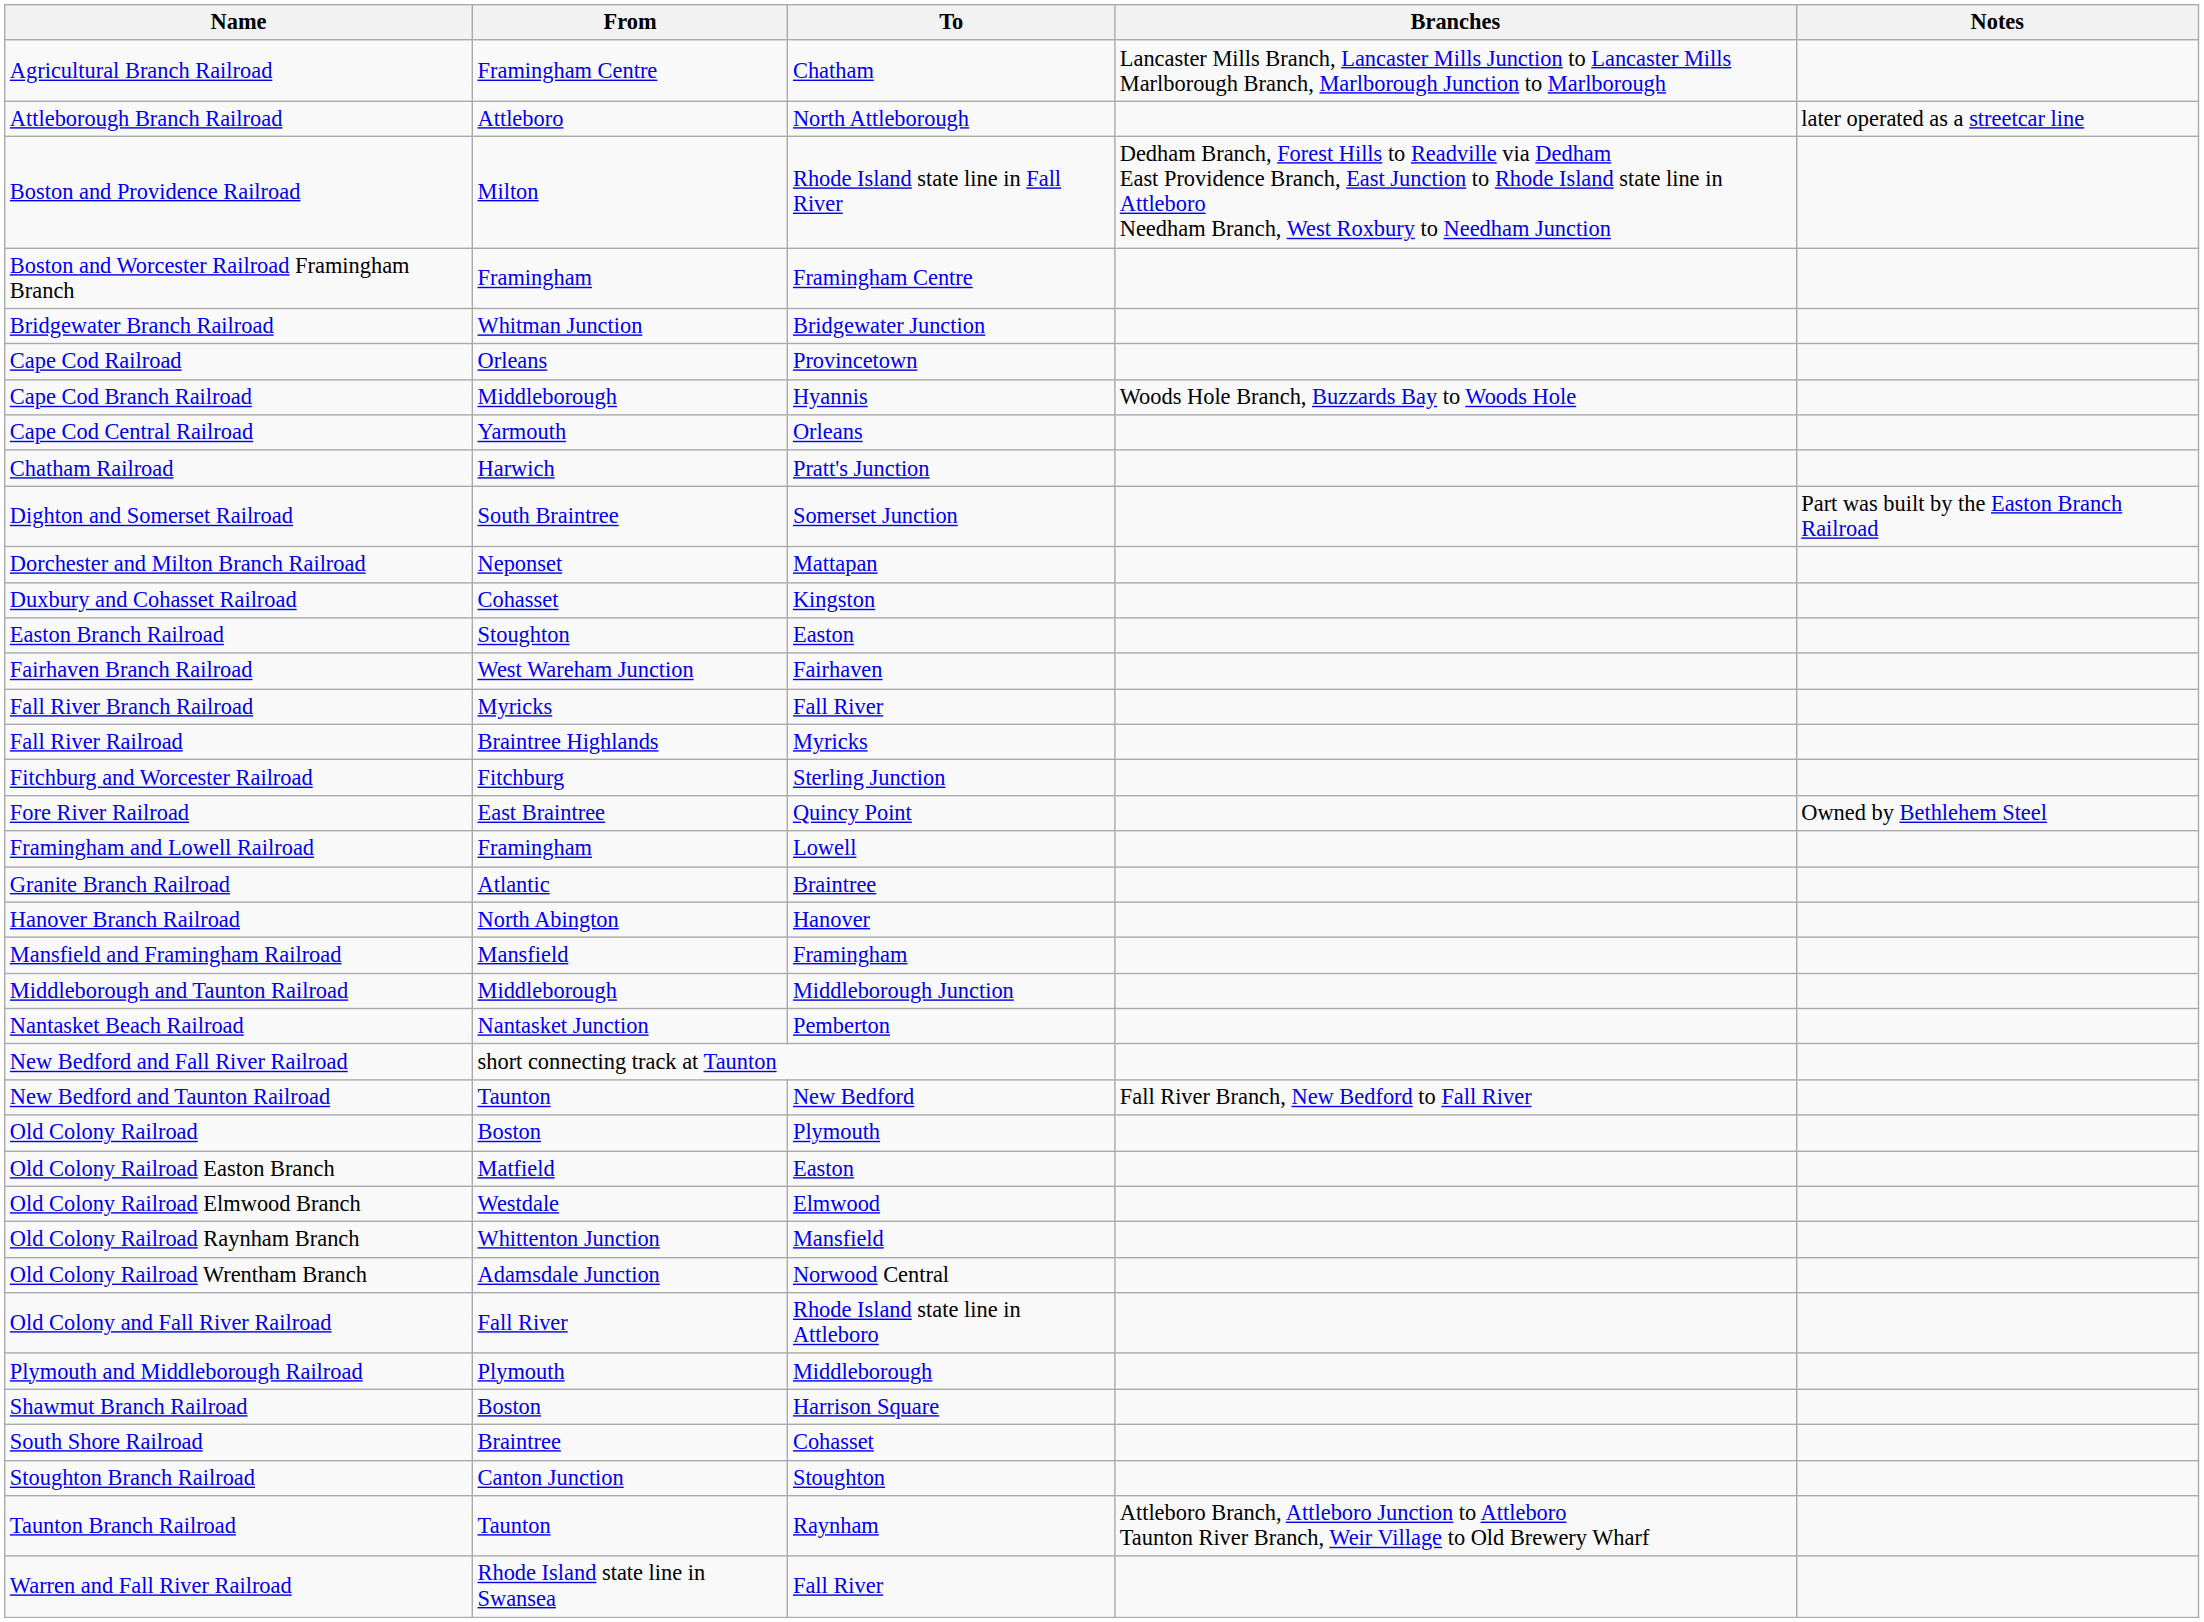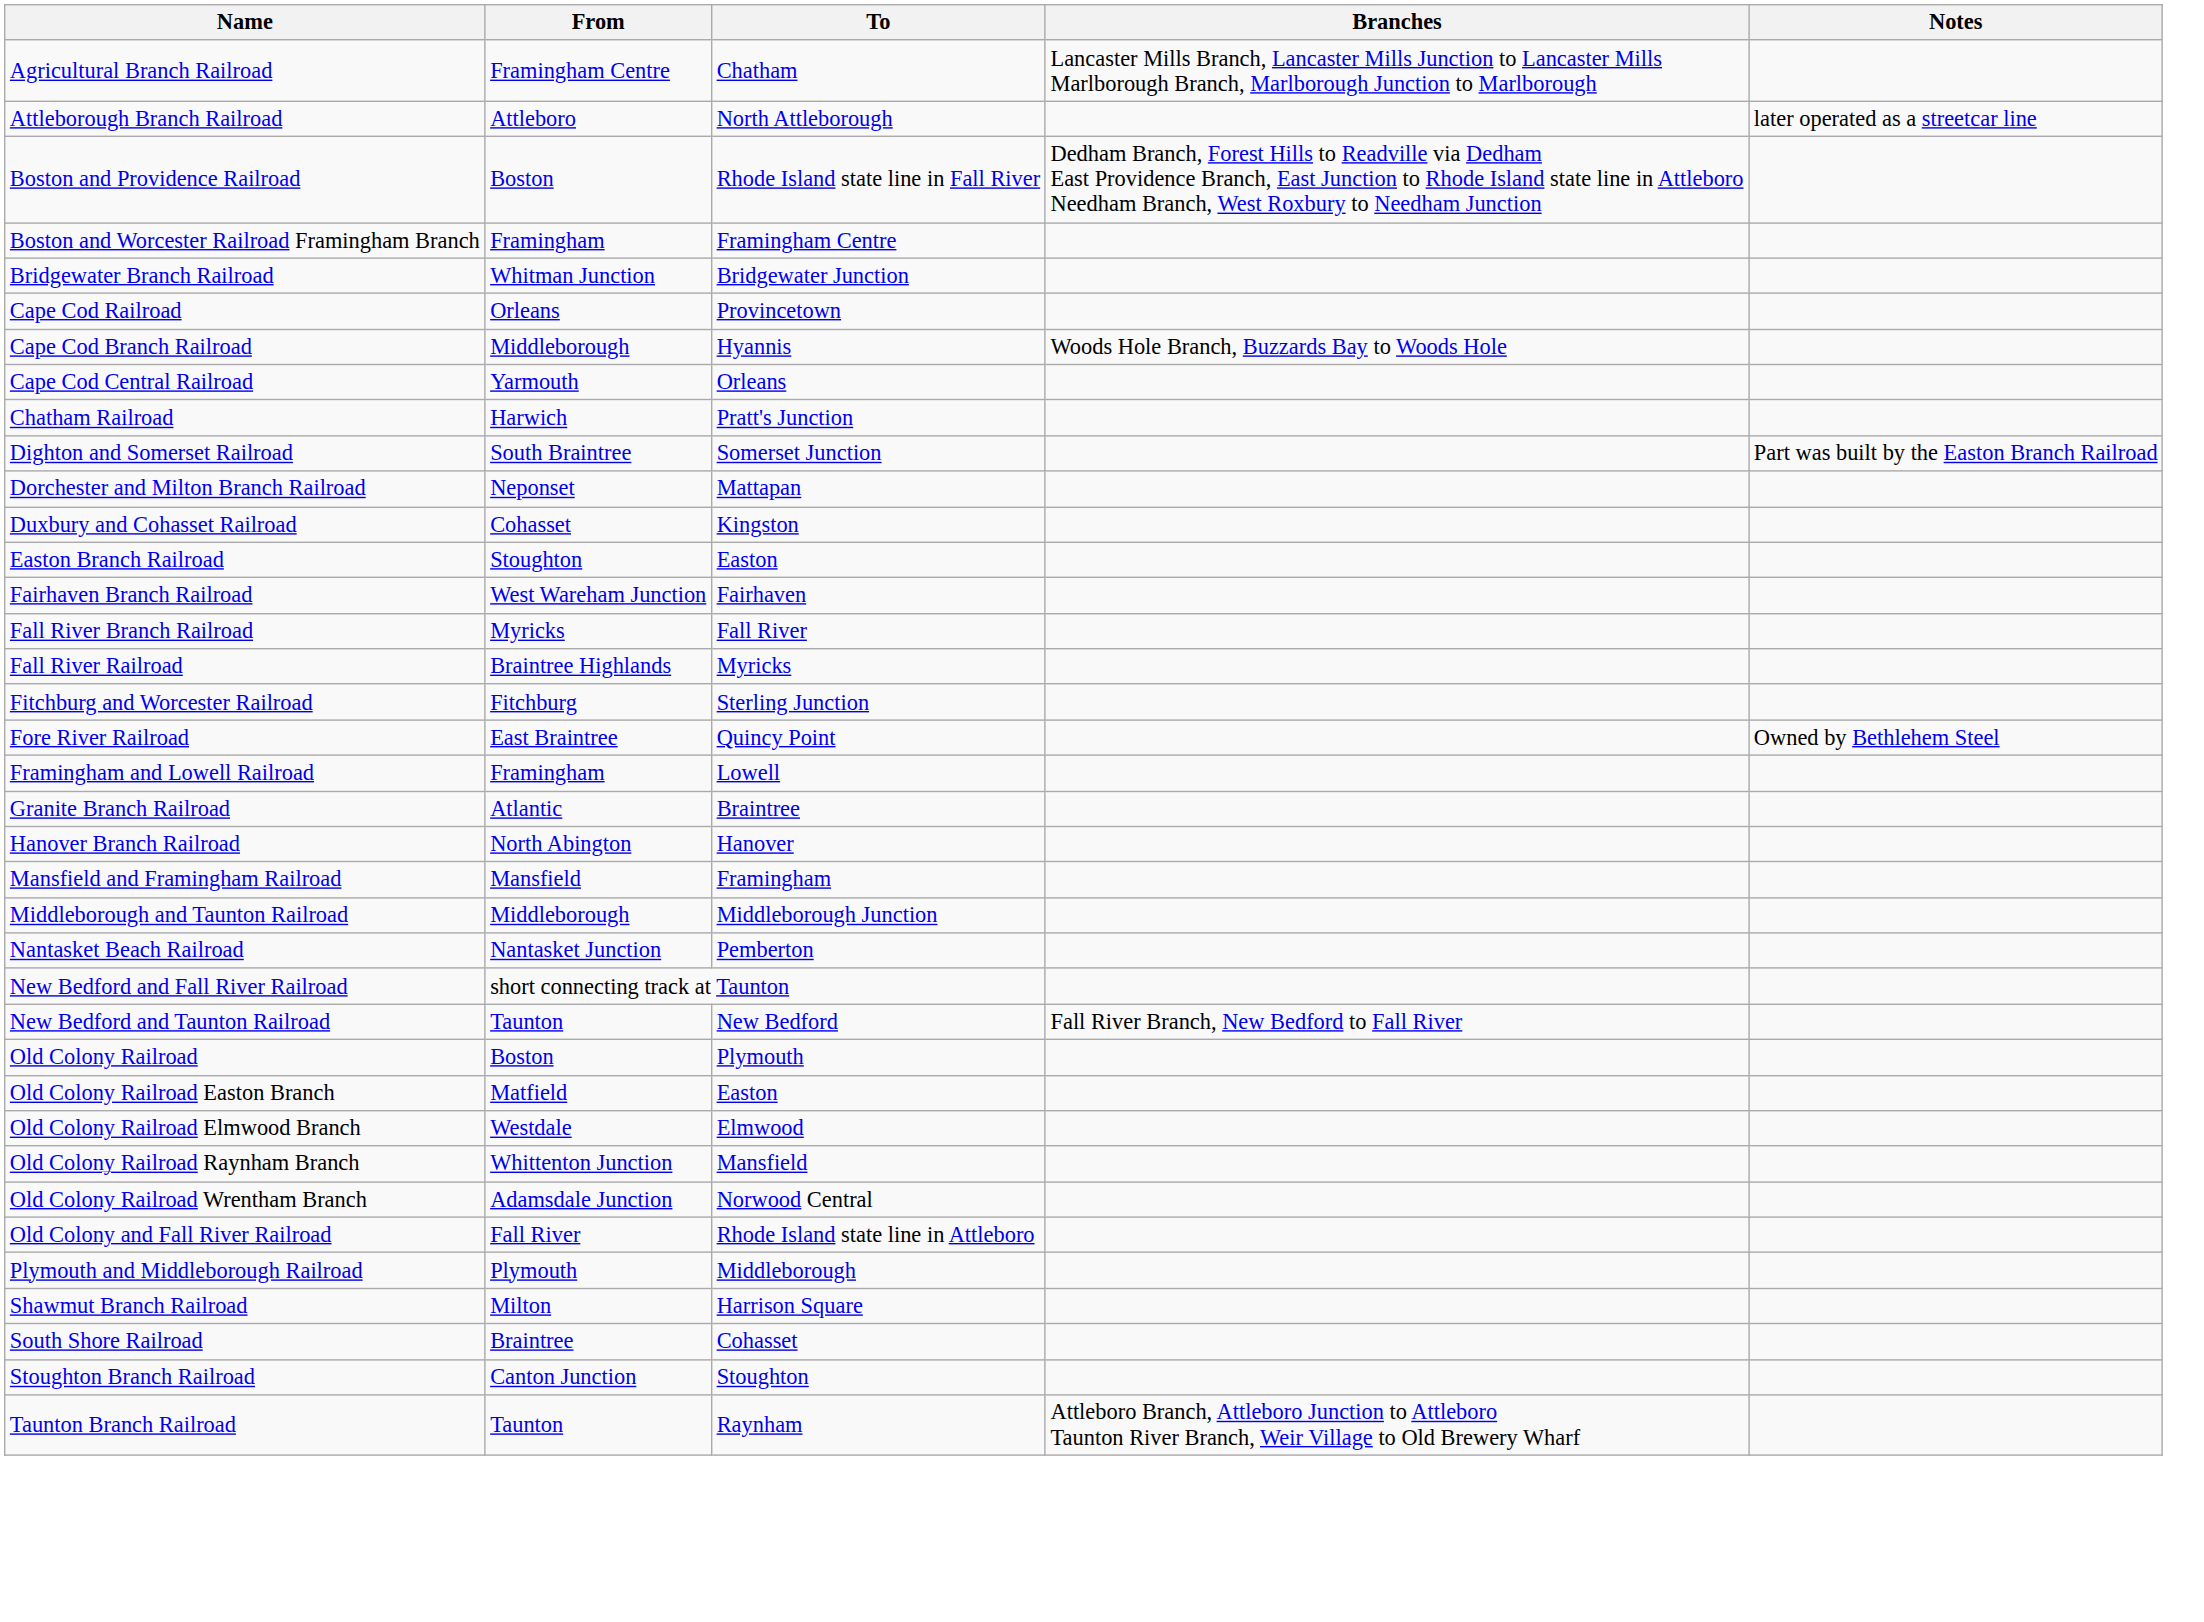 <table class="wikitable">
 <tr>
 <th>Name</th>
 <th>From</th>
 <th>To</th>
 <th>Branches</th>
 <th>Notes</th>
 </tr>
 <tr>
 <td><a href='#'>Agricultural Branch Railroad</a></td>
 <td><a href='#'>Framingham Centre</a></td>
 <td><a href='#'>Chatham</a></td>
 <td>Lancaster Mills Branch, <a href='#'>Lancaster Mills Junction</a> to <a href='#'>Lancaster Mills</a><br>Marlborough Branch, <a href='#'>Marlborough Junction</a> to <a href='#'>Marlborough</a></td>
 <td></td>
 </tr>
 <tr>
 <td><a href='#'>Attleborough Branch Railroad</a></td>
 <td><a href='#'>Attleboro</a></td>
 <td><a href='#'>North Attleborough</a></td>
 <td></td>
 <td>later operated as a <a href='#'>streetcar line</a></td>
 </tr>
 <tr>
 <td><a href='#'>Boston and Providence Railroad</a></td>
-<td><a href='#'>Milton</a></td>
+<td><a href='#'>Boston</a></td>
 <td><a href='#'>Rhode Island</a> state line in <a href='#'>Fall River</a></td>
 <td>Dedham Branch, <a href='#'>Forest Hills</a> to <a href='#'>Readville</a> via <a href='#'>Dedham</a><br>East Providence Branch, <a href='#'>East Junction</a> to <a href='#'>Rhode Island</a> state line in <a href='#'>Attleboro</a><br>Needham Branch, <a href='#'>West Roxbury</a> to <a href='#'>Needham Junction</a></td>
 <td></td>
 </tr>
 <tr>
 <td><a href='#'>Boston and Worcester Railroad</a> Framingham Branch</td>
 <td><a href='#'>Framingham</a></td>
 <td><a href='#'>Framingham Centre</a></td>
 <td></td>
 <td></td>
 </tr>
 <tr>
 <td><a href='#'>Bridgewater Branch Railroad</a></td>
 <td><a href='#'>Whitman Junction</a></td>
 <td><a href='#'>Bridgewater Junction</a></td>
 <td></td>
 <td></td>
 </tr>
 <tr>
 <td><a href='#'>Cape Cod Railroad</a></td>
 <td><a href='#'>Orleans</a></td>
 <td><a href='#'>Provincetown</a></td>
 <td></td>
 <td></td>
 </tr>
 <tr>
 <td><a href='#'>Cape Cod Branch Railroad</a></td>
 <td><a href='#'>Middleborough</a></td>
 <td><a href='#'>Hyannis</a></td>
 <td>Woods Hole Branch, <a href='#'>Buzzards Bay</a> to <a href='#'>Woods Hole</a></td>
 <td></td>
 </tr>
 <tr>
 <td><a href='#'>Cape Cod Central Railroad</a></td>
 <td><a href='#'>Yarmouth</a></td>
 <td><a href='#'>Orleans</a></td>
 <td></td>
 <td></td>
 </tr>
 <tr>
 <td><a href='#'>Chatham Railroad</a></td>
 <td><a href='#'>Harwich</a></td>
 <td><a href='#'>Pratt's Junction</a></td>
 <td></td>
 <td></td>
 </tr>
 <tr>
 <td><a href='#'>Dighton and Somerset Railroad</a></td>
 <td><a href='#'>South Braintree</a></td>
 <td><a href='#'>Somerset Junction</a></td>
 <td></td>
 <td>Part was built by the <a href='#'>Easton Branch Railroad</a></td>
 </tr>
 <tr>
 <td><a href='#'>Dorchester and Milton Branch Railroad</a></td>
 <td><a href='#'>Neponset</a></td>
 <td><a href='#'>Mattapan</a></td>
 <td></td>
 <td></td>
 </tr>
 <tr>
 <td><a href='#'>Duxbury and Cohasset Railroad</a></td>
 <td><a href='#'>Cohasset</a></td>
 <td><a href='#'>Kingston</a></td>
 <td></td>
 <td></td>
 </tr>
 <tr>
 <td><a href='#'>Easton Branch Railroad</a></td>
 <td><a href='#'>Stoughton</a></td>
 <td><a href='#'>Easton</a></td>
 <td></td>
 <td></td>
 </tr>
 <tr>
 <td><a href='#'>Fairhaven Branch Railroad</a></td>
 <td><a href='#'>West Wareham Junction</a></td>
 <td><a href='#'>Fairhaven</a></td>
 <td></td>
 <td></td>
 </tr>
 <tr>
 <td><a href='#'>Fall River Branch Railroad</a></td>
 <td><a href='#'>Myricks</a></td>
 <td><a href='#'>Fall River</a></td>
 <td></td>
 <td></td>
 </tr>
 <tr>
 <td><a href='#'>Fall River Railroad</a></td>
 <td><a href='#'>Braintree Highlands</a></td>
 <td><a href='#'>Myricks</a></td>
 <td></td>
 <td></td>
 </tr>
 <tr>
 <td><a href='#'>Fitchburg and Worcester Railroad</a></td>
 <td><a href='#'>Fitchburg</a></td>
 <td><a href='#'>Sterling Junction</a></td>
 <td></td>
 <td></td>
 </tr>
 <tr>
 <td><a href='#'>Fore River Railroad</a></td>
 <td><a href='#'>East Braintree</a></td>
 <td><a href='#'>Quincy Point</a></td>
 <td></td>
 <td>Owned by <a href='#'>Bethlehem Steel</a></td>
 </tr>
 <tr>
 <td><a href='#'>Framingham and Lowell Railroad</a></td>
 <td><a href='#'>Framingham</a></td>
 <td><a href='#'>Lowell</a></td>
 <td></td>
 <td></td>
 </tr>
 <tr>
 <td><a href='#'>Granite Branch Railroad</a></td>
 <td><a href='#'>Atlantic</a></td>
 <td><a href='#'>Braintree</a></td>
 <td></td>
 <td></td>
 </tr>
 <tr>
 <td><a href='#'>Hanover Branch Railroad</a></td>
 <td><a href='#'>North Abington</a></td>
 <td><a href='#'>Hanover</a></td>
 <td></td>
 <td></td>
 </tr>
 <tr>
 <td><a href='#'>Mansfield and Framingham Railroad</a></td>
 <td><a href='#'>Mansfield</a></td>
 <td><a href='#'>Framingham</a></td>
 <td></td>
 <td></td>
 </tr>
 <tr>
 <td><a href='#'>Middleborough and Taunton Railroad</a></td>
 <td><a href='#'>Middleborough</a></td>
 <td><a href='#'>Middleborough Junction</a></td>
 <td></td>
 <td></td>
 </tr>
 <tr>
 <td><a href='#'>Nantasket Beach Railroad</a></td>
 <td><a href='#'>Nantasket Junction</a></td>
 <td><a href='#'>Pemberton</a></td>
 <td></td>
 <td></td>
 </tr>
 <tr>
 <td><a href='#'>New Bedford and Fall River Railroad</a></td>
 <td colspan=2>short connecting track at <a href='#'>Taunton</a></td>
 <td></td>
 <td></td>
 </tr>
 <tr>
 <td><a href='#'>New Bedford and Taunton Railroad</a></td>
 <td><a href='#'>Taunton</a></td>
 <td><a href='#'>New Bedford</a></td>
 <td>Fall River Branch, <a href='#'>New Bedford</a> to <a href='#'>Fall River</a></td>
 <td></td>
 </tr>
 <tr>
 <td><a href='#'>Old Colony Railroad</a></td>
 <td><a href='#'>Boston</a></td>
 <td><a href='#'>Plymouth</a></td>
 <td></td>
 <td></td>
 </tr>
 <tr>
 <td><a href='#'>Old Colony Railroad</a> Easton Branch</td>
 <td><a href='#'>Matfield</a></td>
 <td><a href='#'>Easton</a></td>
 <td></td>
 <td></td>
 </tr>
 <tr>
 <td><a href='#'>Old Colony Railroad</a> Elmwood Branch</td>
 <td><a href='#'>Westdale</a></td>
 <td><a href='#'>Elmwood</a></td>
 <td></td>
 <td></td>
 </tr>
 <tr>
 <td><a href='#'>Old Colony Railroad</a> Raynham Branch</td>
 <td><a href='#'>Whittenton Junction</a></td>
 <td><a href='#'>Mansfield</a></td>
 <td></td>
 <td></td>
 </tr>
 <tr>
 <td><a href='#'>Old Colony Railroad</a> Wrentham Branch</td>
 <td><a href='#'>Adamsdale Junction</a></td>
 <td><a href='#'>Norwood</a> Central</td>
 <td></td>
 <td></td>
 </tr>
 <tr>
 <td><a href='#'>Old Colony and Fall River Railroad</a></td>
 <td><a href='#'>Fall River</a></td>
 <td><a href='#'>Rhode Island</a> state line in <a href='#'>Attleboro</a></td>
 <td></td>
 <td></td>
 </tr>
 <tr>
 <td><a href='#'>Plymouth and Middleborough Railroad</a></td>
 <td><a href='#'>Plymouth</a></td>
 <td><a href='#'>Middleborough</a></td>
 <td></td>
 <td></td>
 </tr>
 <tr>
 <td><a href='#'>Shawmut Branch Railroad</a></td>
-<td><a href='#'>Boston</a></td>
+<td><a href='#'>Milton</a></td>
 <td><a href='#'>Harrison Square</a></td>
 <td></td>
 <td></td>
 </tr>
 <tr>
 <td><a href='#'>South Shore Railroad</a></td>
 <td><a href='#'>Braintree</a></td>
 <td><a href='#'>Cohasset</a></td>
 <td></td>
 <td></td>
 </tr>
 <tr>
 <td><a href='#'>Stoughton Branch Railroad</a></td>
 <td><a href='#'>Canton Junction</a></td>
 <td><a href='#'>Stoughton</a></td>
 <td></td>
 <td></td>
 </tr>
 <tr>
 <td><a href='#'>Taunton Branch Railroad</a></td>
 <td><a href='#'>Taunton</a></td>
 <td><a href='#'>Raynham</a></td>
 <td>Attleboro Branch, <a href='#'>Attleboro Junction</a> to <a href='#'>Attleboro</a><br>Taunton River Branch, <a href='#'>Weir Village</a> to Old Brewery Wharf</td>
 <td></td>
 </tr>
-<tr>
-<td><a href='#'>Warren and Fall River Railroad</a></td>
-<td><a href='#'>Rhode Island</a> state line in <a href='#'>Swansea</a></td>
-<td><a href='#'>Fall River</a></td>
-<td></td>
-<td></td>
-</tr>
 </table>
